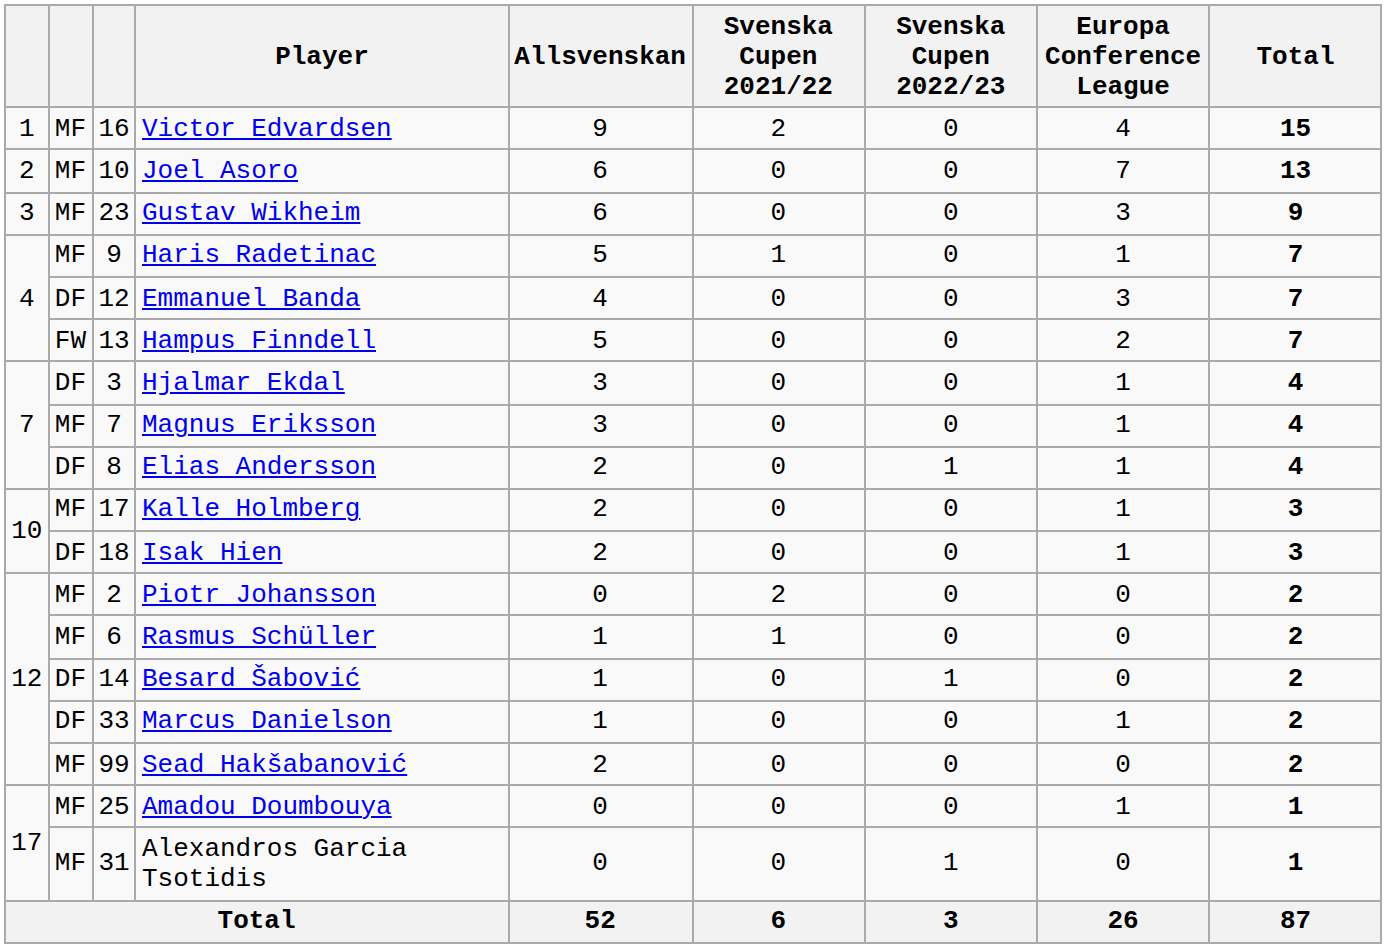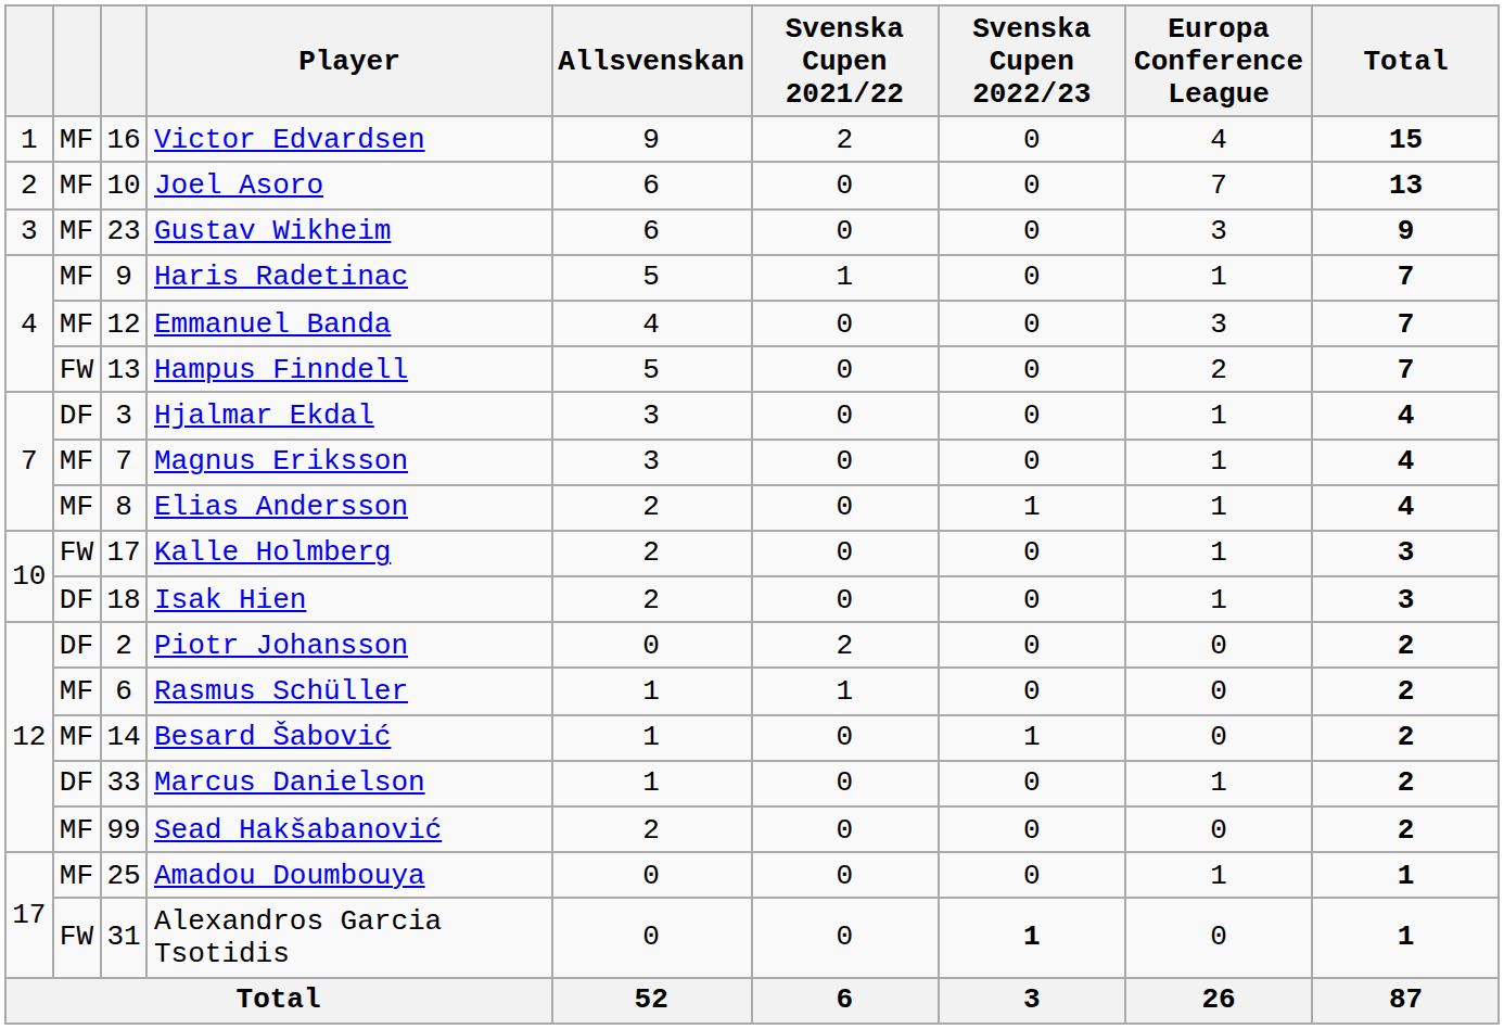 <table class="wikitable sortable" style="text-align: center;">
 <tr>
 <th width=10></th>
 <th width=10></th>
 <th width=10></th>
 <th width=180>Player</th>
 <th width=80>Allsvenskan</th>
 <th width=80>Svenska Cupen 2021/22</th>
 <th width=80>Svenska Cupen 2022/23</th>
 <th width=80>Europa Conference League</th>
 <th width=80>Total</th>
 </tr>
 <tr>
 <td>1</td>
 <td>MF</td>
 <td>16</td>
 <td align=left> <a href='#'>Victor Edvardsen</a></td>
 <td>9</td>
 <td>2</td>
 <td>0</td>
 <td>4</td>
 <td><strong>15</strong></td>
 </tr>
 <tr>
 <td>2</td>
 <td>MF</td>
 <td>10</td>
 <td align=left> <a href='#'>Joel Asoro</a></td>
 <td>6</td>
 <td>0</td>
 <td>0</td>
 <td>7</td>
 <td><strong>13</strong></td>
 </tr>
 <tr>
 <td>3</td>
 <td>MF</td>
 <td>23</td>
 <td align=left> <a href='#'>Gustav Wikheim</a></td>
 <td>6</td>
 <td>0</td>
 <td>0</td>
 <td>3</td>
 <td><strong>9</strong></td>
 </tr>
 <tr>
 <td rowspan="3">4</td>
 <td>MF</td>
 <td>9</td>
 <td align=left> <a href='#'>Haris Radetinac</a></td>
 <td>5</td>
 <td>1</td>
 <td>0</td>
 <td>1</td>
 <td><strong>7</strong></td>
 </tr>
 <tr>
-<td>DF</td>
+<td>MF</td>
 <td>12</td>
 <td align=left> <a href='#'>Emmanuel Banda</a></td>
 <td>4</td>
 <td>0</td>
 <td>0</td>
 <td>3</td>
 <td><strong>7</strong></td>
 </tr>
 <tr>
 <td>FW</td>
 <td>13</td>
 <td align=left> <a href='#'>Hampus Finndell</a></td>
 <td>5</td>
 <td>0</td>
 <td>0</td>
 <td>2</td>
 <td><strong>7</strong></td>
 </tr>
 <tr>
 <td rowspan="3">7</td>
 <td>DF</td>
 <td>3</td>
 <td align=left> <a href='#'>Hjalmar Ekdal</a></td>
 <td>3</td>
 <td>0</td>
 <td>0</td>
 <td>1</td>
 <td><strong>4</strong></td>
 </tr>
 <tr>
 <td>MF</td>
 <td>7</td>
 <td align=left> <a href='#'>Magnus Eriksson</a></td>
 <td>3</td>
 <td>0</td>
 <td>0</td>
 <td>1</td>
 <td><strong>4</strong></td>
 </tr>
 <tr>
-<td>DF</td>
+<td>MF</td>
 <td>8</td>
 <td align=left> <a href='#'>Elias Andersson</a></td>
 <td>2</td>
 <td>0</td>
 <td>1</td>
 <td>1</td>
 <td><strong>4</strong></td>
 </tr>
 <tr>
 <td rowspan="2">10</td>
-<td>MF</td>
+<td>FW</td>
 <td>17</td>
 <td align=left> <a href='#'>Kalle Holmberg</a></td>
 <td>2</td>
 <td>0</td>
 <td>0</td>
 <td>1</td>
 <td><strong>3</strong></td>
 </tr>
 <tr>
 <td>DF</td>
 <td>18</td>
 <td align=left> <a href='#'>Isak Hien</a></td>
 <td>2</td>
 <td>0</td>
 <td>0</td>
 <td>1</td>
 <td><strong>3</strong></td>
 </tr>
 <tr>
 <td rowspan="5">12</td>
-<td>MF</td>
+<td>DF</td>
 <td>2</td>
 <td align=left> <a href='#'>Piotr Johansson</a></td>
 <td>0</td>
 <td>2</td>
 <td>0</td>
 <td>0</td>
 <td><strong>2</strong></td>
 </tr>
 <tr>
 <td>MF</td>
 <td>6</td>
 <td align=left> <a href='#'>Rasmus Schüller</a></td>
 <td>1</td>
 <td>1</td>
 <td>0</td>
 <td>0</td>
 <td><strong>2</strong></td>
 </tr>
 <tr>
-<td>DF</td>
+<td>MF</td>
 <td>14</td>
 <td align=left> <a href='#'>Besard Šabović</a></td>
 <td>1</td>
 <td>0</td>
 <td>1</td>
 <td>0</td>
 <td><strong>2</strong></td>
 </tr>
 <tr>
 <td>DF</td>
 <td>33</td>
 <td align=left> <a href='#'>Marcus Danielson</a></td>
 <td>1</td>
 <td>0</td>
 <td>0</td>
 <td>1</td>
 <td><strong>2</strong></td>
 </tr>
 <tr>
 <td>MF</td>
 <td>99</td>
 <td align=left> <a href='#'>Sead Hakšabanović</a></td>
 <td>2</td>
 <td>0</td>
 <td>0</td>
 <td>0</td>
 <td><strong>2</strong></td>
 </tr>
 <tr>
 <td rowspan="2">17</td>
 <td>MF</td>
 <td>25</td>
 <td align=left> <a href='#'>Amadou Doumbouya</a></td>
 <td>0</td>
 <td>0</td>
 <td>0</td>
 <td>1</td>
 <td><strong>1</strong></td>
 </tr>
 <tr>
-<td>MF</td>
+<td>FW</td>
 <td>31</td>
 <td align=left> Alexandros Garcia Tsotidis</td>
 <td>0</td>
 <td>0</td>
-<td>1</td>
+<td><strong>1</strong></td>
 <td>0</td>
 <td><strong>1</strong></td>
 </tr>
 <tr>
 <th colspan="4">Total</th>
 <th>52</th>
 <th>6</th>
 <th>3</th>
 <th>26</th>
 <th>87</th>
 </tr>
 </table>
